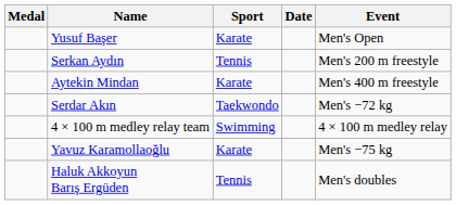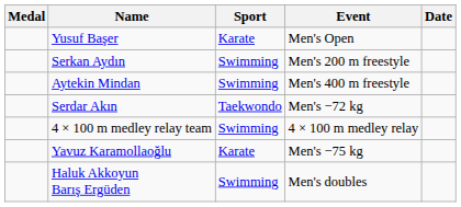 <table class="wikitable sortable" style="font-size: 95%;">
 <tr>
 <th>Medal</th>
 <th>Name</th>
 <th>Sport</th>
+<th>Event</th>
 <th>Date</th>
-<th>Event</th>
 </tr>
 <tr>
 <td></td>
 <td><a href='#'>Yusuf Başer</a></td>
 <td><a href='#'>Karate</a></td>
+<td>Men's Open</td>
 <td></td>
-<td>Men's Open</td>
 </tr>
 <tr>
 <td></td>
 <td><a href='#'>Serkan Aydın</a></td>
-<td><a href='#'>Tennis</a></td>
+<td><a href='#'>Swimming</a></td>
+<td>Men's 200 m freestyle</td>
 <td></td>
-<td>Men's 200 m freestyle</td>
 </tr>
 <tr>
 <td></td>
 <td><a href='#'>Aytekin Mindan</a></td>
-<td><a href='#'>Karate</a></td>
+<td><a href='#'>Swimming</a></td>
+<td>Men's 400 m freestyle</td>
 <td></td>
-<td>Men's 400 m freestyle</td>
 </tr>
 <tr>
 <td></td>
 <td><a href='#'>Serdar Akın</a></td>
 <td><a href='#'>Taekwondo</a></td>
+<td>Men's −72 kg</td>
 <td></td>
-<td>Men's −72 kg</td>
 </tr>
 <tr>
 <td></td>
 <td>4 × 100 m medley relay team</td>
 <td><a href='#'>Swimming</a></td>
+<td>4 × 100 m medley relay</td>
 <td></td>
-<td>4 × 100 m medley relay</td>
 </tr>
 <tr>
 <td></td>
 <td><a href='#'>Yavuz Karamollaoğlu</a></td>
 <td><a href='#'>Karate</a></td>
+<td>Men's −75 kg</td>
 <td></td>
-<td>Men's −75 kg</td>
 </tr>
 <tr>
 <td></td>
 <td><a href='#'>Haluk Akkoyun</a><br><a href='#'>Barış Ergüden</a></td>
-<td><a href='#'>Tennis</a></td>
+<td><a href='#'>Swimming</a></td>
+<td>Men's doubles</td>
 <td></td>
-<td>Men's doubles</td>
 </tr>
 </table>
